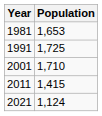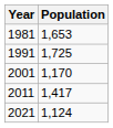 <table class="wikitable">
 <tr>
 <th>Year</th>
 <th>Population</th>
 </tr>
 <tr>
 <td>1981</td>
 <td>1,653</td>
 </tr>
 <tr>
 <td>1991</td>
 <td>1,725</td>
 </tr>
 <tr>
 <td>2001</td>
-<td>1,710</td>
+<td>1,170</td>
 </tr>
 <tr>
 <td>2011</td>
-<td>1,415</td>
+<td>1,417</td>
 </tr>
 <tr>
 <td>2021</td>
 <td>1,124</td>
 </tr>
 </table>
